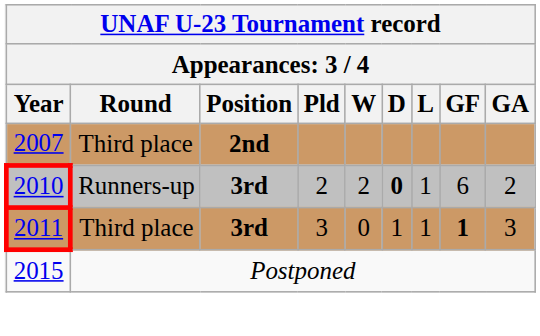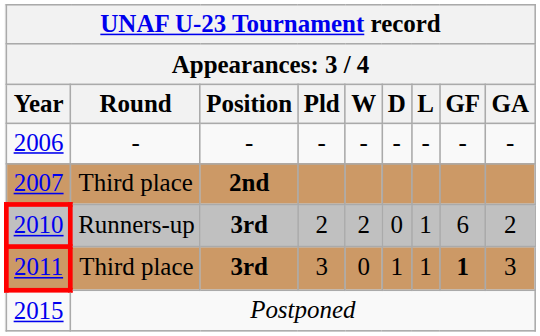 <table class="wikitable" style="text-align: center;">
 <tr>
 <th colspan=9><a href='#'>UNAF U-23 Tournament</a> record</th>
 </tr>
 <tr>
 <th colspan=9>Appearances: 3 / 4</th>
 </tr>
 <tr>
 <th>Year</th>
 <th>Round</th>
 <th>Position</th>
 <th>Pld</th>
 <th>W</th>
 <th>D</th>
 <th>L</th>
 <th>GF</th>
 <th>GA</th>
 </tr>
+<tr>
+<td> <a href='#'>2006</a></td>
+<td>-</td>
+<td>-</td>
+<td>-</td>
+<td>-</td>
+<td>-</td>
+<td>-</td>
+<td>-</td>
+<td>-</td>
+</tr>
 <tr style="background:#c96;">
 <td> <a href='#'>2007</a></td>
 <td>Third place</td>
 <td><strong>2nd</strong></td>
 <td></td>
 <td></td>
 <td></td>
 <td></td>
 <td></td>
 <td></td>
 </tr>
 <tr bgcolor=silver>
 <td style="border: 3px solid red"> <a href='#'>2010</a></td>
 <td>Runners-up</td>
 <td><strong>3rd</strong></td>
 <td>2</td>
 <td>2</td>
-<td><strong>0</strong></td>
+<td>0</td>
 <td>1</td>
 <td>6</td>
 <td>2</td>
 </tr>
 <tr style="background:#c96;">
 <td style="border: 3px solid red"> <a href='#'>2011</a></td>
 <td>Third place</td>
 <td><strong>3rd</strong></td>
 <td>3</td>
 <td>0</td>
 <td>1</td>
 <td>1</td>
 <td><strong>1</strong></td>
 <td>3</td>
 </tr>
 <tr>
 <td> <a href='#'>2015</a></td>
 <td colspan=8><em>Postponed</em></td>
 </tr>
 </table>
